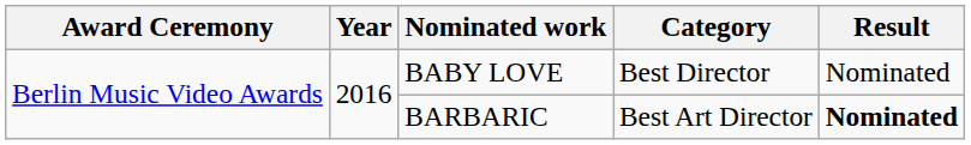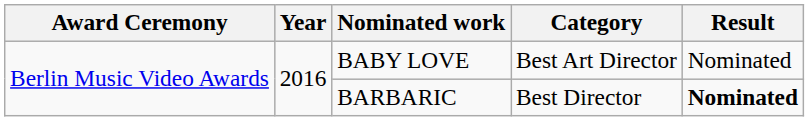 <table class="wikitable">
 <tr>
 <th>Award Ceremony</th>
 <th>Year</th>
 <th>Nominated work</th>
 <th>Category</th>
 <th>Result</th>
 </tr>
 <tr>
 <td rowspan="2"><a href='#'>Berlin Music Video Awards</a></td>
 <td rowspan="2">2016</td>
 <td>BABY LOVE</td>
-<td>Best Director</td>
+<td>Best Art Director</td>
 <td>Nominated</td>
 </tr>
 <tr>
 <td>BARBARIC</td>
-<td>Best Art Director</td>
+<td>Best Director</td>
 <td><strong>Nominated</strong></td>
 </tr>
 </table>
